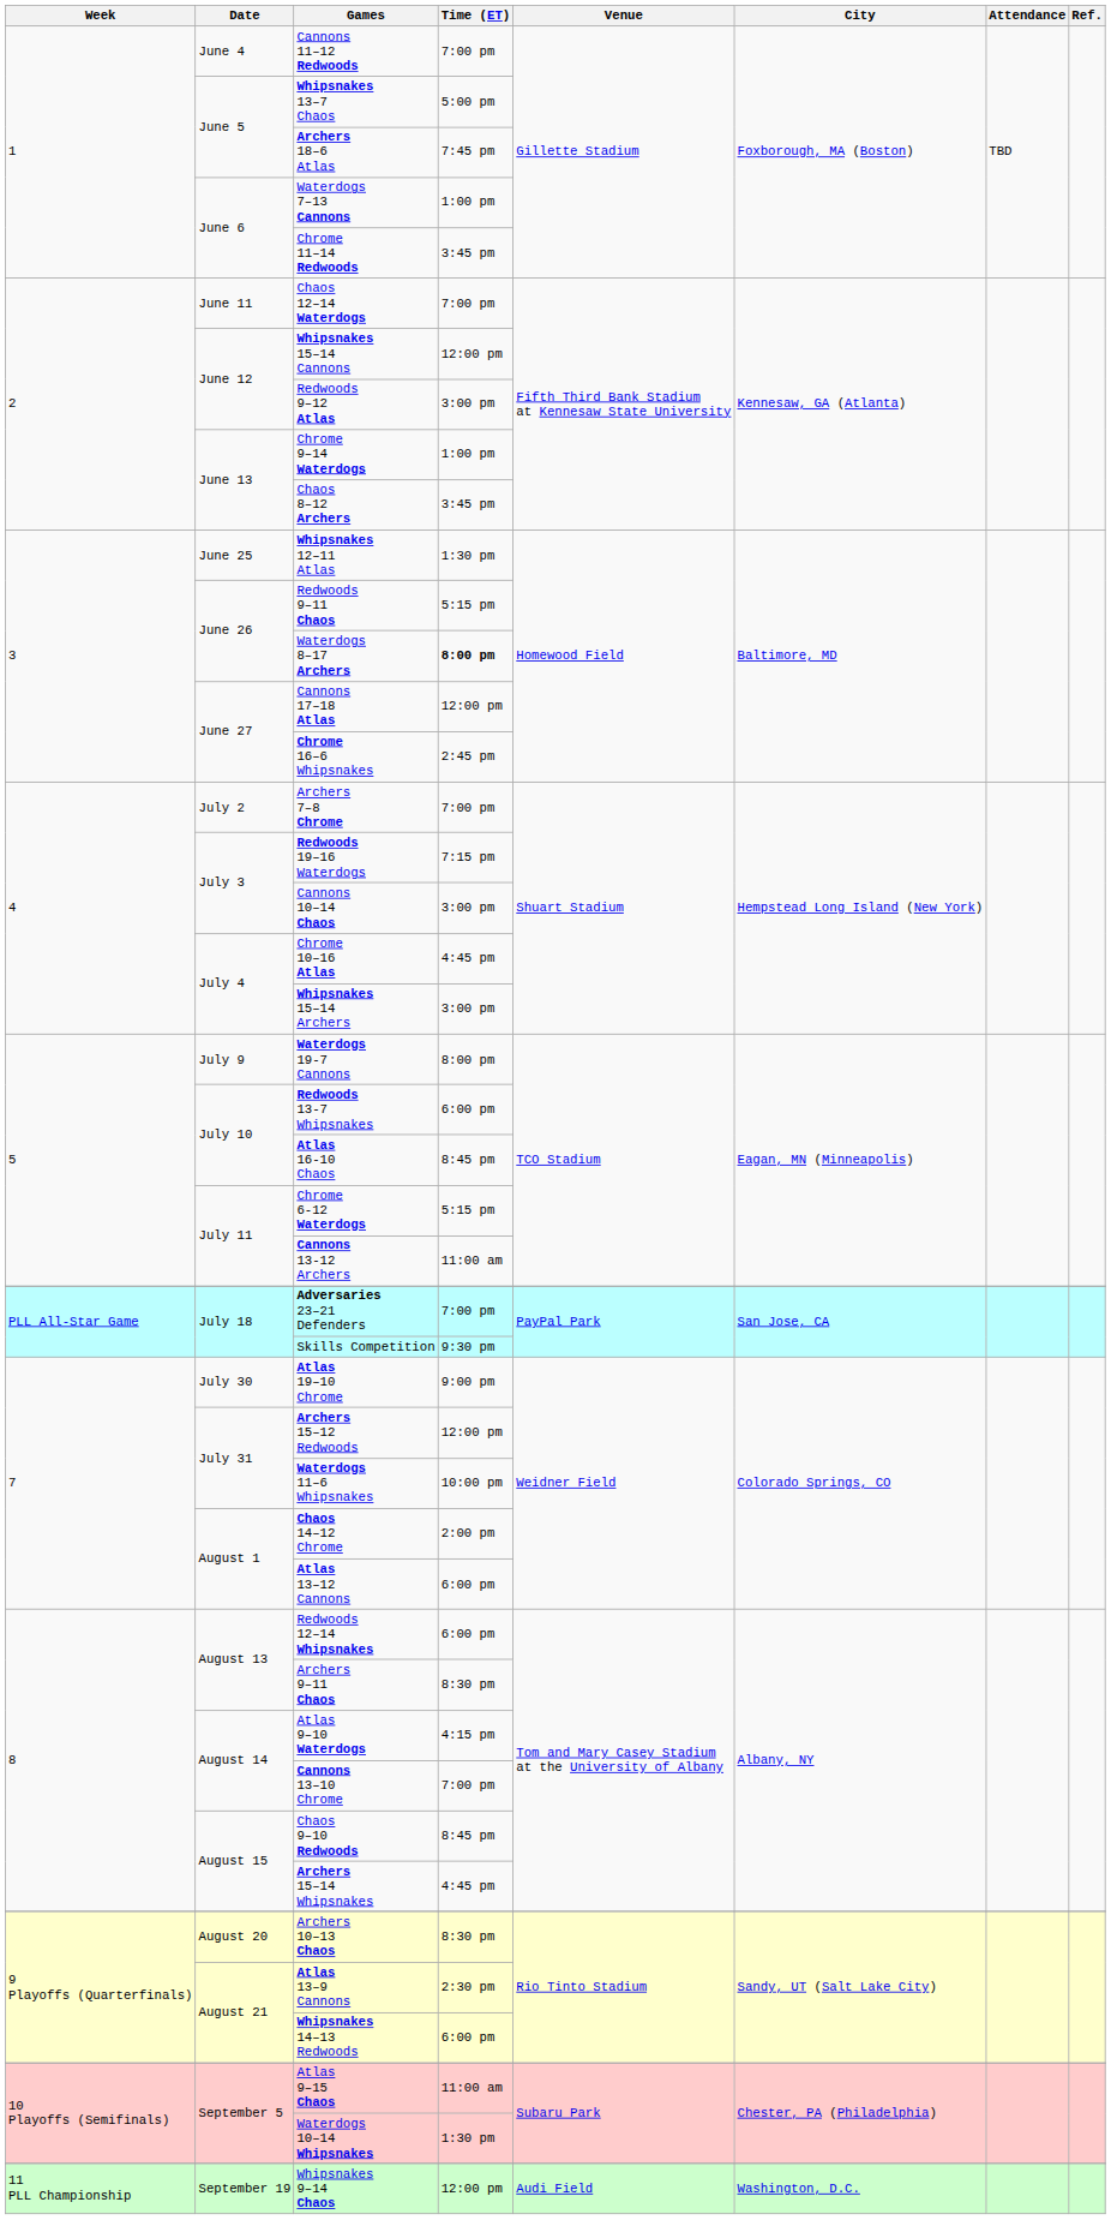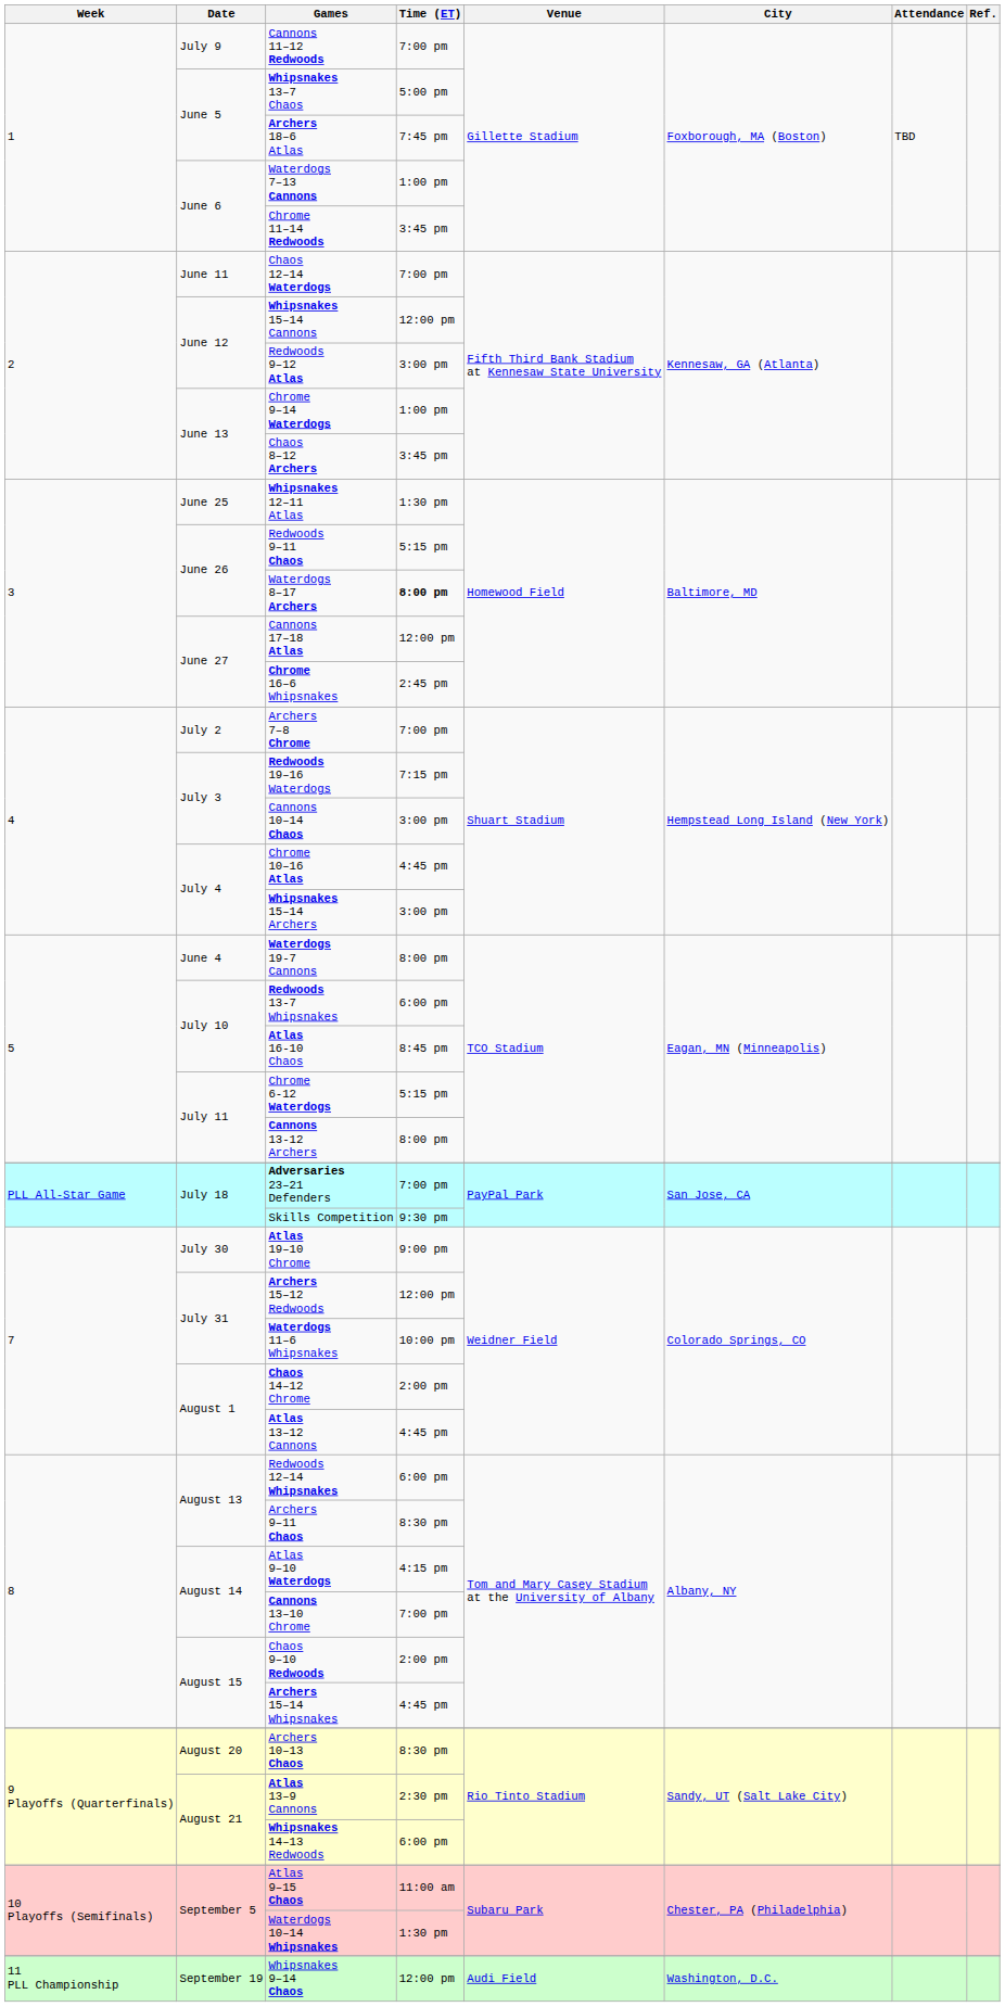 <table class="wikitable">
 <tr>
 <th>Week</th>
 <th>Date</th>
 <th>Games</th>
 <th>Time (<a href='#'>ET</a>)</th>
 <th>Venue</th>
 <th>City</th>
 <th>Attendance</th>
 <th>Ref.</th>
 </tr>
 <tr>
 <td rowspan="5">1</td>
-<td rowspan="1">June 4</td>
+<td rowspan="1">July 9</td>
 <td><a href='#'>Cannons</a> <br>11–12<br> <strong><a href='#'>Redwoods</a></strong></td>
 <td>7:00 pm</td>
 <td rowspan="5"><a href='#'>Gillette Stadium</a></td>
 <td rowspan="5"><a href='#'>Foxborough, MA</a> (<a href='#'>Boston</a>)</td>
 <td rowspan="5">TBD</td>
 <td rowspan="5"></td>
 </tr>
 <tr>
 <td rowspan="2">June 5</td>
 <td><strong><a href='#'>Whipsnakes</a></strong> <br>13–7<br> <a href='#'>Chaos</a></td>
 <td>5:00 pm</td>
 </tr>
 <tr>
 <td><strong><a href='#'>Archers</a></strong> <br>18–6<br> <a href='#'>Atlas</a></td>
 <td>7:45 pm</td>
 </tr>
 <tr>
 <td rowspan="2">June 6</td>
 <td><a href='#'>Waterdogs</a> <br>7–13<br> <strong><a href='#'>Cannons</a></strong></td>
 <td>1:00 pm</td>
 </tr>
 <tr>
 <td><a href='#'>Chrome</a> <br>11–14<br> <strong><a href='#'>Redwoods</a></strong></td>
 <td>3:45 pm</td>
 </tr>
 <tr>
 <td rowspan="5">2</td>
 <td rowspan="1">June 11</td>
 <td><a href='#'>Chaos</a> <br>12–14<br> <strong><a href='#'>Waterdogs</a></strong></td>
 <td>7:00 pm</td>
 <td rowspan="5"><a href='#'>Fifth Third Bank Stadium</a> <br> at <a href='#'>Kennesaw State University</a></td>
 <td rowspan="5"><a href='#'>Kennesaw, GA</a> (<a href='#'>Atlanta</a>)</td>
 <td rowspan="5"></td>
 <td rowspan="5"></td>
 </tr>
 <tr>
 <td rowspan="2">June 12</td>
 <td><strong><a href='#'>Whipsnakes</a></strong> <br>15–14<br> <a href='#'>Cannons</a></td>
 <td>12:00 pm</td>
 </tr>
 <tr>
 <td><a href='#'>Redwoods</a> <br>9–12<br> <strong><a href='#'>Atlas</a></strong></td>
 <td>3:00 pm</td>
 </tr>
 <tr>
 <td rowspan="2">June 13</td>
 <td><a href='#'>Chrome</a> <br>9–14<br> <strong><a href='#'>Waterdogs</a></strong></td>
 <td>1:00 pm</td>
 </tr>
 <tr>
 <td><a href='#'>Chaos</a> <br>8–12<br> <strong><a href='#'>Archers</a></strong></td>
 <td>3:45 pm</td>
 </tr>
 <tr>
 <td rowspan="5">3</td>
 <td rowspan="1">June 25</td>
 <td><strong><a href='#'>Whipsnakes</a></strong> <br>12–11<br> <a href='#'>Atlas</a></td>
 <td>1:30 pm</td>
 <td rowspan="5"><a href='#'>Homewood Field</a></td>
 <td rowspan="5"><a href='#'>Baltimore, MD</a></td>
 <td rowspan="5"></td>
 <td rowspan="5"></td>
 </tr>
 <tr>
 <td rowspan="2">June 26</td>
 <td><a href='#'>Redwoods</a> <br>9–11<br> <strong><a href='#'>Chaos</a></strong></td>
 <td>5:15 pm</td>
 </tr>
 <tr>
 <td><a href='#'>Waterdogs</a> <br>8–17<br> <strong><a href='#'>Archers</a></strong></td>
 <td><strong>8:00 pm</strong></td>
 </tr>
 <tr>
 <td rowspan="2">June 27</td>
 <td><a href='#'>Cannons</a> <br>17–18<br> <strong><a href='#'>Atlas</a></strong></td>
 <td>12:00 pm</td>
 </tr>
 <tr>
 <td><strong><a href='#'>Chrome</a></strong> <br>16–6<br> <a href='#'>Whipsnakes</a></td>
 <td>2:45 pm</td>
 </tr>
 <tr>
 <td rowspan="5">4</td>
 <td rowspan="1">July 2</td>
 <td><a href='#'>Archers</a> <br>7–8<br> <strong><a href='#'>Chrome</a></strong></td>
 <td>7:00 pm</td>
 <td rowspan="5"><a href='#'>Shuart Stadium</a></td>
 <td rowspan="5"><a href='#'>Hempstead Long Island</a> (<a href='#'>New York</a>)</td>
 <td rowspan="5"></td>
 <td rowspan="5"></td>
 </tr>
 <tr>
 <td rowspan="2">July 3</td>
 <td><strong><a href='#'>Redwoods</a></strong> <br>19–16<br> <a href='#'>Waterdogs</a></td>
 <td>7:15 pm</td>
 </tr>
 <tr>
 <td><a href='#'>Cannons</a> <br>10–14<br> <strong><a href='#'>Chaos</a></strong></td>
 <td>3:00 pm</td>
 </tr>
 <tr>
 <td rowspan="2">July 4</td>
 <td><a href='#'>Chrome</a> <br>10–16<br> <strong><a href='#'>Atlas</a></strong></td>
 <td>4:45 pm</td>
 </tr>
 <tr>
 <td><strong><a href='#'>Whipsnakes</a></strong> <br>15–14<br> <a href='#'>Archers</a></td>
 <td>3:00 pm</td>
 </tr>
 <tr>
 <td rowspan="5">5</td>
-<td rowspan="1">July 9</td>
+<td rowspan="1">June 4</td>
 <td><strong><a href='#'>Waterdogs</a></strong> <br>19-7<br> <a href='#'>Cannons</a></td>
 <td>8:00 pm</td>
 <td rowspan="5"><a href='#'>TCO Stadium</a></td>
 <td rowspan="5"><a href='#'>Eagan, MN</a> (<a href='#'>Minneapolis</a>)</td>
 <td rowspan="5"></td>
 <td rowspan="5"></td>
 </tr>
 <tr>
 <td rowspan="2">July 10</td>
 <td><strong><a href='#'>Redwoods</a></strong> <br>13-7<br> <a href='#'>Whipsnakes</a></td>
 <td>6:00 pm</td>
 </tr>
 <tr>
 <td><strong><a href='#'>Atlas</a></strong> <br>16-10<br> <a href='#'>Chaos</a></td>
 <td>8:45 pm</td>
 </tr>
 <tr>
 <td rowspan="2">July 11</td>
 <td><a href='#'>Chrome</a> <br>6-12<br> <strong><a href='#'>Waterdogs</a></strong></td>
 <td>5:15 pm</td>
 </tr>
 <tr>
 <td><strong><a href='#'>Cannons</a></strong> <br>13-12<br> <a href='#'>Archers</a></td>
-<td>11:00 am</td>
+<td>8:00 pm</td>
 </tr>
 <tr>
 </tr>
 <tr style=background:#bff>
 <td rowspan="2"><a href='#'>PLL All-Star Game</a></td>
 <td rowspan="2">July 18</td>
 <td><strong>Adversaries</strong> <br>23–21<br> Defenders</td>
 <td>7:00 pm</td>
 <td rowspan="2"><a href='#'>PayPal Park</a></td>
 <td rowspan="2"><a href='#'>San Jose, CA</a></td>
 <td rowspan="2"></td>
 <td rowspan="2"></td>
 </tr>
 <tr style=background:#bff>
 <td>Skills Competition</td>
 <td>9:30 pm</td>
 </tr>
 <tr>
 <td rowspan="5">7</td>
 <td rowspan="1">July 30</td>
 <td><strong><a href='#'>Atlas</a></strong> <br>19–10<br> <a href='#'>Chrome</a></td>
 <td>9:00 pm</td>
 <td rowspan="5"><a href='#'>Weidner Field</a></td>
 <td rowspan="5"><a href='#'>Colorado Springs, CO</a></td>
 <td rowspan="5"></td>
 <td rowspan="5"></td>
 </tr>
 <tr>
 <td rowspan="2">July 31</td>
 <td><strong><a href='#'>Archers</a></strong> <br>15–12<br> <a href='#'>Redwoods</a></td>
 <td>12:00 pm</td>
 </tr>
 <tr>
 <td><strong><a href='#'>Waterdogs</a></strong> <br>11–6<br> <a href='#'>Whipsnakes</a></td>
 <td>10:00 pm</td>
 </tr>
 <tr>
 <td rowspan="2">August 1</td>
 <td><strong><a href='#'>Chaos</a></strong> <br>14–12<br> <a href='#'>Chrome</a></td>
 <td>2:00 pm</td>
 </tr>
 <tr>
 <td><strong><a href='#'>Atlas</a></strong> <br>13–12<br> <a href='#'>Cannons</a></td>
-<td>6:00 pm</td>
+<td>4:45 pm</td>
 </tr>
 <tr>
 <td rowspan="6">8</td>
 <td rowspan="2">August 13</td>
 <td><a href='#'>Redwoods</a> <br>12–14<br> <strong><a href='#'>Whipsnakes</a></strong></td>
 <td>6:00 pm</td>
 <td rowspan="6"><a href='#'>Tom and Mary Casey Stadium</a> <br> at the <a href='#'>University of Albany</a></td>
 <td rowspan="6"><a href='#'>Albany, NY</a></td>
 <td rowspan="6"></td>
 <td rowspan="6"></td>
 </tr>
 <tr>
 <td><a href='#'>Archers</a> <br>9–11<br> <strong><a href='#'>Chaos</a></strong></td>
 <td>8:30 pm</td>
 </tr>
 <tr>
 <td rowspan="2">August 14</td>
 <td><a href='#'>Atlas</a> <br>9–10<br> <strong><a href='#'>Waterdogs</a></strong></td>
 <td>4:15 pm</td>
 </tr>
 <tr>
 <td><strong><a href='#'>Cannons</a></strong> <br>13–10<br> <a href='#'>Chrome</a></td>
 <td>7:00 pm</td>
 </tr>
 <tr>
 <td rowspan="2">August 15</td>
 <td><a href='#'>Chaos</a> <br>9–10<br> <strong><a href='#'>Redwoods</a></strong></td>
-<td>8:45 pm</td>
+<td>2:00 pm</td>
 </tr>
 <tr>
 <td><strong><a href='#'>Archers</a></strong> <br>15–14<br> <a href='#'>Whipsnakes</a></td>
 <td>4:45 pm</td>
 </tr>
 <tr>
 </tr>
 <tr style=background:#ffc>
 <td rowspan="3">9<br>Playoffs (Quarterfinals)</td>
 <td rowspan="1">August 20</td>
 <td><a href='#'>Archers</a> <br>10–13<br> <strong><a href='#'>Chaos</a></strong></td>
 <td>8:30 pm</td>
 <td rowspan="3"><a href='#'>Rio Tinto Stadium</a></td>
 <td rowspan="3"><a href='#'>Sandy, UT</a> (<a href='#'>Salt Lake City</a>)</td>
 <td rowspan="3"></td>
 <td rowspan="3"></td>
 </tr>
 <tr style=background:#ffc>
 <td rowspan="2">August 21</td>
 <td><strong><a href='#'>Atlas</a></strong> <br>13–9<br> <a href='#'>Cannons</a></td>
 <td>2:30 pm</td>
 </tr>
 <tr style=background:#ffc>
 <td><strong><a href='#'>Whipsnakes</a></strong> <br>14–13<br> <a href='#'>Redwoods</a></td>
 <td>6:00 pm</td>
 </tr>
 <tr>
 </tr>
 <tr style=background:#fcc>
 <td rowspan="2">10<br>Playoffs (Semifinals)</td>
 <td rowspan="2">September 5</td>
 <td><a href='#'>Atlas</a> <br>9–15<br> <strong><a href='#'>Chaos</a></strong></td>
 <td>11:00 am</td>
 <td rowspan="2"><a href='#'>Subaru Park</a></td>
 <td rowspan="2"><a href='#'>Chester, PA</a> (<a href='#'>Philadelphia</a>)</td>
 <td rowspan="2"></td>
 <td rowspan="2"></td>
 </tr>
 <tr style=background:#fcc>
 <td><a href='#'>Waterdogs</a> <br>10–14<br> <strong><a href='#'>Whipsnakes</a></strong></td>
 <td>1:30 pm</td>
 </tr>
 <tr>
 </tr>
 <tr style=background:#cfc>
 <td>11<br>PLL Championship</td>
 <td>September 19</td>
 <td><a href='#'>Whipsnakes</a> <br>9–14<br> <strong><a href='#'>Chaos</a></strong></td>
 <td>12:00 pm</td>
 <td><a href='#'>Audi Field</a></td>
 <td><a href='#'>Washington, D.C.</a></td>
 <td></td>
 <td></td>
 </tr>
 </table>
